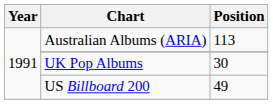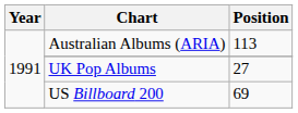 <table class="wikitable">
 <tr>
 <th>Year</th>
 <th>Chart</th>
 <th>Position</th>
 </tr>
 <tr>
 <td rowspan="4">1991</td>
 <td>Australian Albums (<a href='#'>ARIA</a>)</td>
 <td align="left">113</td>
 </tr>
 <tr>
 </tr>
 <tr>
 <td><a href='#'>UK Pop Albums</a></td>
-<td align="left">30</td>
+<td align="left">27</td>
 </tr>
 <tr>
 <td>US <a href='#'><em>Billboard</em> 200</a></td>
-<td align="left">49</td>
+<td align="left">69</td>
 </tr>
 </table>
